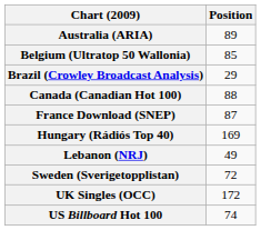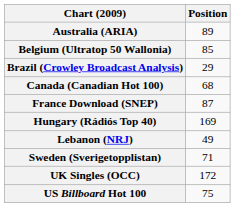 <table class="wikitable sortable plainrowheaders">
 <tr>
 <th scope="col">Chart (2009)</th>
 <th scope="col">Position</th>
 </tr>
 <tr>
 <th scope="row">Australia (ARIA)</th>
 <td align="center">89</td>
 </tr>
 <tr>
 <th scope="row">Belgium (Ultratop 50 Wallonia)</th>
 <td align="center">85</td>
 </tr>
 <tr>
 <th scope="row">Brazil (<a href='#'>Crowley Broadcast Analysis</a>)</th>
 <td align="center">29</td>
 </tr>
 <tr>
 <th scope="row">Canada (Canadian Hot 100)</th>
-<td align="center">88</td>
+<td align="center">68</td>
 </tr>
 <tr>
 <th scope="row">France Download (SNEP)</th>
 <td align="center">87</td>
 </tr>
 <tr>
 <th scope="row">Hungary (Rádiós Top 40)</th>
 <td align="center">169</td>
 </tr>
 <tr>
 <th scope="row">Lebanon (<a href='#'>NRJ</a>)</th>
 <td align="center">49</td>
 </tr>
 <tr>
 <th scope="row">Sweden (Sverigetopplistan)</th>
-<td align="center">72</td>
+<td align="center">71</td>
 </tr>
 <tr>
 <th scope="row">UK Singles (OCC)</th>
 <td style="text-align:center;">172</td>
 </tr>
 <tr>
 <th scope="row">US <em>Billboard</em> Hot 100</th>
-<td align="center">74</td>
+<td align="center">75</td>
 </tr>
 </table>
